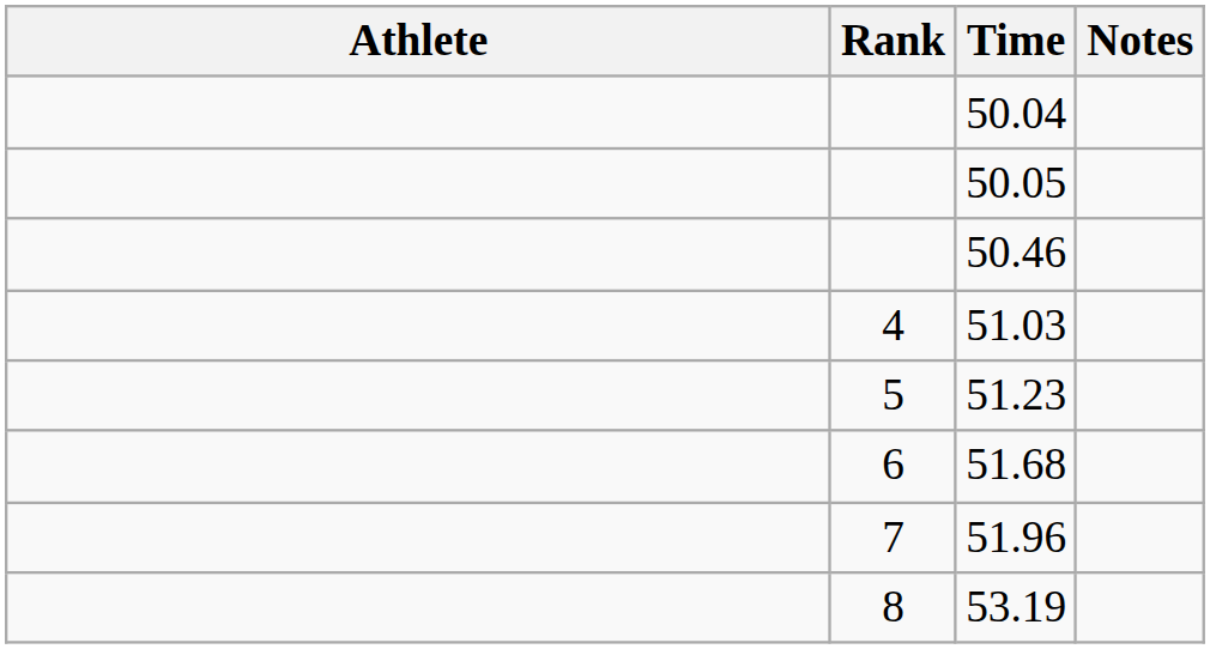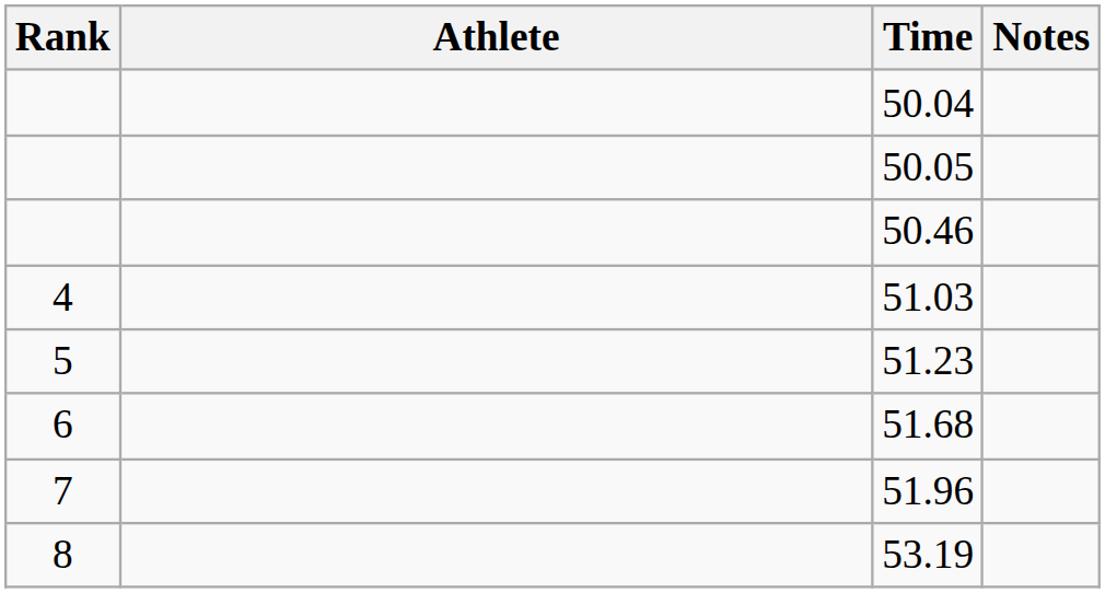 <table class="wikitable" style="text-align:center">
 <tr>
+<th>Rank</th>
 <th Style="width:18em">Athlete</th>
-<th>Rank</th>
 <th>Time</th>
 <th>Notes</th>
 </tr>
 <tr>
+<td></td>
 <td style="text-align:left"></td>
-<td></td>
 <td>50.04</td>
 <td></td>
 </tr>
 <tr>
+<td></td>
 <td style="text-align:left"></td>
-<td></td>
 <td>50.05</td>
 <td></td>
 </tr>
 <tr>
+<td></td>
 <td style="text-align:left"></td>
-<td></td>
 <td>50.46</td>
 <td></td>
 </tr>
 <tr>
+<td>4</td>
 <td style="text-align:left"></td>
-<td>4</td>
 <td>51.03</td>
 <td></td>
 </tr>
 <tr>
+<td>5</td>
 <td style="text-align:left"></td>
-<td>5</td>
 <td>51.23</td>
 <td></td>
 </tr>
 <tr>
+<td>6</td>
 <td style="text-align:left"></td>
-<td>6</td>
 <td>51.68</td>
 <td></td>
 </tr>
 <tr>
+<td>7</td>
 <td style="text-align:left"></td>
-<td>7</td>
 <td>51.96</td>
 <td></td>
 </tr>
 <tr>
+<td>8</td>
 <td style="text-align:left"></td>
-<td>8</td>
 <td>53.19</td>
 <td></td>
 </tr>
 </table>
